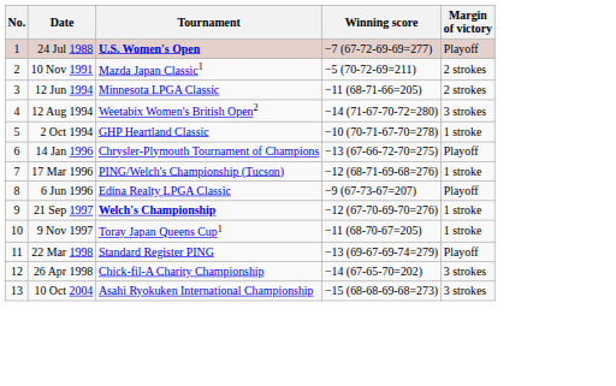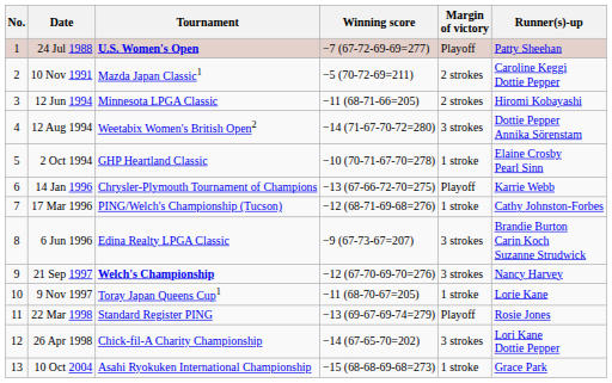 <table class="wikitable" style="font-size:95%;">
 <tr>
 <th>No.</th>
 <th>Date</th>
 <th>Tournament</th>
 <th>Winning score</th>
 <th>Margin<br>of victory</th>
+<th>Runner(s)-up</th>
 </tr>
 <tr style="background:#e5d1cb;">
 <td align=center>1</td>
 <td align=right>24 Jul <a href='#'>1988</a></td>
 <td><strong><a href='#'>U.S. Women's Open</a></strong></td>
 <td>−7 (67-72-69-69=277)</td>
 <td>Playoff</td>
+<td> <a href='#'>Patty Sheehan</a></td>
 </tr>
 <tr>
 <td align=center>2</td>
 <td align=right>10 Nov <a href='#'>1991</a></td>
 <td><a href='#'>Mazda Japan Classic</a><sup>1</sup></td>
 <td>−5 (70-72-69=211)</td>
 <td>2 strokes</td>
+<td> <a href='#'>Caroline Keggi</a><br> <a href='#'>Dottie Pepper</a></td>
 </tr>
 <tr>
 <td align=center>3</td>
 <td align=right>12 Jun <a href='#'>1994</a></td>
 <td><a href='#'>Minnesota LPGA Classic</a></td>
 <td>−11 (68-71-66=205)</td>
 <td>2 strokes</td>
+<td> <a href='#'>Hiromi Kobayashi</a></td>
 </tr>
 <tr>
 <td align=center>4</td>
 <td align=right>12 Aug 1994</td>
 <td><a href='#'>Weetabix Women's British Open</a><sup>2</sup></td>
 <td>−14 (71-67-70-72=280)</td>
 <td>3 strokes</td>
+<td> <a href='#'>Dottie Pepper</a><br> <a href='#'>Annika Sörenstam</a></td>
 </tr>
 <tr>
 <td align=center>5</td>
 <td align=right>2 Oct 1994</td>
 <td><a href='#'>GHP Heartland Classic</a></td>
 <td>−10 (70-71-67-70=278)</td>
 <td>1 stroke</td>
+<td> <a href='#'>Elaine Crosby</a><br> <a href='#'>Pearl Sinn</a></td>
 </tr>
 <tr>
 <td align=center>6</td>
 <td align=right>14 Jan <a href='#'>1996</a></td>
 <td><a href='#'>Chrysler-Plymouth Tournament of Champions</a></td>
 <td>−13 (67-66-72-70=275)</td>
 <td>Playoff</td>
+<td> <a href='#'>Karrie Webb</a></td>
 </tr>
 <tr>
 <td align=center>7</td>
 <td align=right>17 Mar 1996</td>
 <td><a href='#'>PING/Welch's Championship (Tucson)</a></td>
 <td>−12 (68-71-69-68=276)</td>
 <td>1 stroke</td>
+<td> <a href='#'>Cathy Johnston-Forbes</a></td>
 </tr>
 <tr>
 <td align=center>8</td>
 <td align=right>6 Jun 1996</td>
 <td><a href='#'>Edina Realty LPGA Classic</a></td>
 <td>−9 (67-73-67=207)</td>
-<td>Playoff</td>
+<td>3 strokes</td>
+<td> <a href='#'>Brandie Burton</a><br> <a href='#'>Carin Koch</a><br> <a href='#'>Suzanne Strudwick</a></td>
 </tr>
 <tr>
 <td align=center>9</td>
 <td align=right>21 Sep <a href='#'>1997</a></td>
 <td><strong><a href='#'>Welch's Championship</a></strong></td>
 <td>−12 (67-70-69-70=276)</td>
-<td>1 stroke</td>
+<td>3 strokes</td>
+<td> <a href='#'>Nancy Harvey</a></td>
 </tr>
 <tr>
 <td align=center>10</td>
 <td align=right>9 Nov 1997</td>
 <td><a href='#'>Toray Japan Queens Cup</a><sup>1</sup></td>
 <td>−11 (68-70-67=205)</td>
 <td>1 stroke</td>
+<td> <a href='#'>Lorie Kane</a></td>
 </tr>
 <tr>
 <td align=center>11</td>
 <td align=right>22 Mar <a href='#'>1998</a></td>
 <td><a href='#'>Standard Register PING</a></td>
 <td>−13 (69-67-69-74=279)</td>
 <td>Playoff</td>
+<td> <a href='#'>Rosie Jones</a></td>
 </tr>
 <tr>
 <td align=center>12</td>
 <td align=right>26 Apr 1998</td>
 <td><a href='#'>Chick-fil-A Charity Championship</a></td>
 <td>−14 (67-65-70=202)</td>
 <td>3 strokes</td>
+<td> <a href='#'>Lori Kane</a><br> <a href='#'>Dottie Pepper</a></td>
 </tr>
 <tr>
 <td align=center>13</td>
 <td align=right>10 Oct <a href='#'>2004</a></td>
 <td><a href='#'>Asahi Ryokuken International Championship</a></td>
 <td>−15 (68-68-69-68=273)</td>
-<td>3 strokes</td>
+<td>1 stroke</td>
+<td> <a href='#'>Grace Park</a></td>
 </tr>
 </table>
